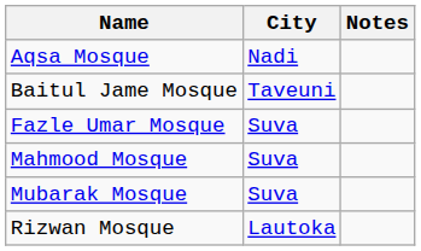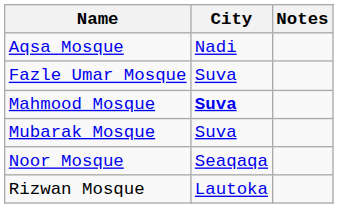 <table class="wikitable sortable">
 <tr>
 <th>Name</th>
 <th>City</th>
 <th>Notes</th>
 </tr>
 <tr>
 <td><a href='#'>Aqsa Mosque</a></td>
 <td><a href='#'>Nadi</a></td>
 <td></td>
 </tr>
 <tr>
-<td>Baitul Jame Mosque</td>
-<td><a href='#'>Taveuni</a></td>
-<td></td>
-</tr>
-<tr>
 <td><a href='#'>Fazle Umar Mosque</a></td>
 <td><a href='#'>Suva</a></td>
 <td></td>
 </tr>
 <tr>
 <td><a href='#'>Mahmood Mosque</a></td>
-<td><a href='#'>Suva</a></td>
+<td><strong><a href='#'>Suva</a></strong></td>
 <td></td>
 </tr>
 <tr>
 <td><a href='#'>Mubarak Mosque</a></td>
 <td><a href='#'>Suva</a></td>
 <td></td>
 </tr>
 <tr>
+<td><a href='#'>Noor Mosque</a></td>
+<td><a href='#'>Seaqaqa</a></td>
+<td></td>
+</tr>
+<tr>
 <td>Rizwan Mosque</td>
 <td><a href='#'>Lautoka</a></td>
 <td></td>
 </tr>
 </table>
